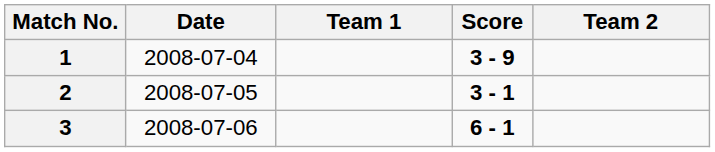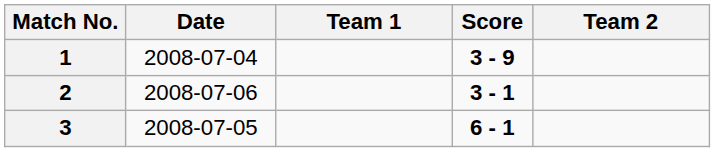 <table class="wikitable">
 <tr>
 <th width="80">Match No.</th>
 <th width="100">Date</th>
 <th width="120">Team 1</th>
 <th width="50">Score</th>
 <th width="120">Team 2</th>
 </tr>
 <tr>
 <th align="center">1</th>
 <td align="center">2008-07-04</td>
 <td align="left"></td>
 <td align="center"><strong>3 - 9</strong></td>
 <td align="left"></td>
 </tr>
 <tr>
 <th align="center">2</th>
-<td align="center">2008-07-05</td>
+<td align="center">2008-07-06</td>
 <td align="left"></td>
 <td align="center"><strong>3 - 1</strong></td>
 <td align="left"></td>
 </tr>
 <tr>
 <th align="center">3</th>
-<td align="center">2008-07-06</td>
+<td align="center">2008-07-05</td>
 <td align="left"></td>
 <td align="center"><strong>6 - 1</strong></td>
 <td align="left"></td>
 </tr>
 </table>
